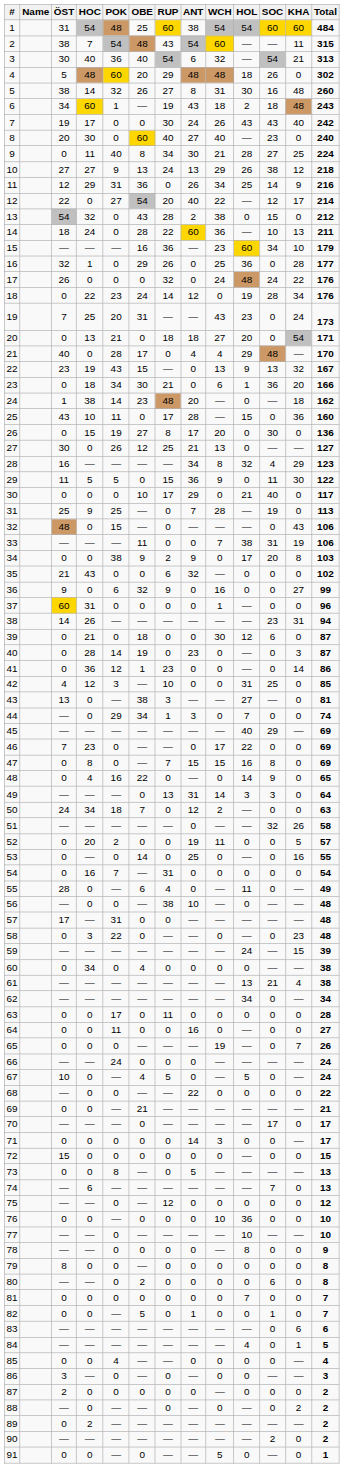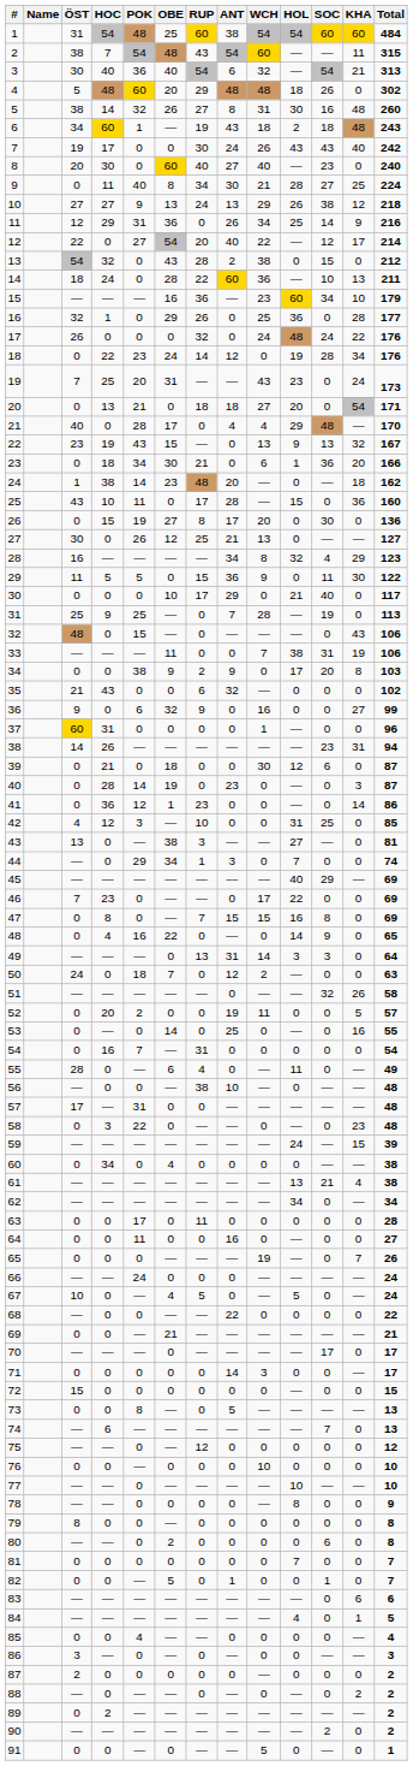 <table class="wikitable sortable" style="text-align:center;">
 <tr>
 <th>#</th>
 <th>Name</th>
 <th>ÖST</th>
 <th>HOC</th>
 <th>POK</th>
 <th>OBE</th>
 <th>RUP</th>
 <th>ANT</th>
 <th>WCH</th>
 <th>HOL</th>
 <th>SOC</th>
 <th>KHA</th>
 <th>Total</th>
 </tr>
 <tr>
 <td>1</td>
 <td align="left"></td>
 <td>31</td>
 <td bgcolor="silver">54</td>
 <td bgcolor=CC9966>48</td>
 <td>25</td>
 <td bgcolor="gold">60</td>
 <td>38</td>
 <td bgcolor="silver">54</td>
 <td bgcolor="silver">54</td>
 <td bgcolor="gold">60</td>
 <td bgcolor="gold">60</td>
 <td><strong>484</strong></td>
 </tr>
 <tr>
 <td>2</td>
 <td align="left"></td>
 <td>38</td>
 <td>7</td>
 <td bgcolor="silver">54</td>
 <td bgcolor=CC9966>48</td>
 <td>43</td>
 <td bgcolor="silver">54</td>
 <td bgcolor="gold">60</td>
 <td>—</td>
 <td>—</td>
 <td>11</td>
 <td><strong>315</strong></td>
 </tr>
 <tr>
 <td>3</td>
 <td align="left"></td>
 <td>30</td>
 <td>40</td>
 <td>36</td>
 <td>40</td>
 <td bgcolor="silver">54</td>
 <td>6</td>
 <td>32</td>
 <td>—</td>
 <td bgcolor="silver">54</td>
 <td>21</td>
 <td><strong>313</strong></td>
 </tr>
 <tr>
 <td>4</td>
 <td align="left"></td>
 <td>5</td>
 <td bgcolor=CC9966>48</td>
 <td bgcolor="gold">60</td>
 <td>20</td>
 <td>29</td>
 <td bgcolor=CC9966>48</td>
 <td bgcolor=CC9966>48</td>
 <td>18</td>
 <td>26</td>
 <td>0</td>
 <td><strong>302</strong></td>
 </tr>
 <tr>
 <td>5</td>
 <td align="left"></td>
 <td>38</td>
 <td>14</td>
 <td>32</td>
 <td>26</td>
 <td>27</td>
 <td>8</td>
 <td>31</td>
 <td>30</td>
 <td>16</td>
 <td>48</td>
 <td><strong>260</strong></td>
 </tr>
 <tr>
 <td>6</td>
 <td align="left"></td>
 <td>34</td>
 <td bgcolor="gold">60</td>
 <td>1</td>
 <td>—</td>
 <td>19</td>
 <td>43</td>
 <td>18</td>
 <td>2</td>
 <td>18</td>
 <td bgcolor=CC9966>48</td>
 <td><strong>243</strong></td>
 </tr>
 <tr>
 <td>7</td>
 <td align="left"></td>
 <td>19</td>
 <td>17</td>
 <td>0</td>
 <td>0</td>
 <td>30</td>
 <td>24</td>
 <td>26</td>
 <td>43</td>
 <td>43</td>
 <td>40</td>
 <td><strong>242</strong></td>
 </tr>
 <tr>
 <td>8</td>
 <td align="left"></td>
 <td>20</td>
 <td>30</td>
 <td>0</td>
 <td bgcolor="gold">60</td>
 <td>40</td>
 <td>27</td>
 <td>40</td>
 <td>—</td>
 <td>23</td>
 <td>0</td>
 <td><strong>240</strong></td>
 </tr>
 <tr>
 <td>9</td>
 <td align="left"></td>
 <td>0</td>
 <td>11</td>
 <td>40</td>
 <td>8</td>
 <td>34</td>
 <td>30</td>
 <td>21</td>
 <td>28</td>
 <td>27</td>
 <td>25</td>
 <td><strong>224</strong></td>
 </tr>
 <tr>
 <td>10</td>
 <td align="left"></td>
 <td>27</td>
 <td>27</td>
 <td>9</td>
 <td>13</td>
 <td>24</td>
 <td>13</td>
 <td>29</td>
 <td>26</td>
 <td>38</td>
 <td>12</td>
 <td><strong>218</strong></td>
 </tr>
 <tr>
 <td>11</td>
 <td align="left"></td>
 <td>12</td>
 <td>29</td>
 <td>31</td>
 <td>36</td>
 <td>0</td>
 <td>26</td>
 <td>34</td>
 <td>25</td>
 <td>14</td>
 <td>9</td>
 <td><strong>216</strong></td>
 </tr>
 <tr>
 <td>12</td>
 <td align="left"></td>
 <td>22</td>
 <td>0</td>
 <td>27</td>
 <td bgcolor="silver">54</td>
 <td>20</td>
 <td>40</td>
 <td>22</td>
 <td>—</td>
 <td>12</td>
 <td>17</td>
 <td><strong>214</strong></td>
 </tr>
 <tr>
 <td>13</td>
 <td align="left"></td>
 <td bgcolor="silver">54</td>
 <td>32</td>
 <td>0</td>
 <td>43</td>
 <td>28</td>
 <td>2</td>
 <td>38</td>
 <td>0</td>
 <td>15</td>
 <td>0</td>
 <td><strong>212</strong></td>
 </tr>
 <tr>
 <td>14</td>
 <td align="left"></td>
 <td>18</td>
 <td>24</td>
 <td>0</td>
 <td>28</td>
 <td>22</td>
 <td bgcolor="gold">60</td>
 <td>36</td>
 <td>—</td>
 <td>10</td>
 <td>13</td>
 <td><strong>211</strong></td>
 </tr>
 <tr>
 <td>15</td>
 <td align="left"></td>
 <td>—</td>
 <td>—</td>
 <td>—</td>
 <td>16</td>
 <td>36</td>
 <td>—</td>
 <td>23</td>
 <td bgcolor="gold">60</td>
 <td>34</td>
 <td>10</td>
 <td><strong>179</strong></td>
 </tr>
 <tr>
 <td>16</td>
 <td align="left"></td>
 <td>32</td>
 <td>1</td>
 <td>0</td>
 <td>29</td>
 <td>26</td>
 <td>0</td>
 <td>25</td>
 <td>36</td>
 <td>0</td>
 <td>28</td>
 <td><strong>177</strong></td>
 </tr>
 <tr>
 <td>17</td>
 <td align="left"></td>
 <td>26</td>
 <td>0</td>
 <td>0</td>
 <td>0</td>
 <td>32</td>
 <td>0</td>
 <td>24</td>
 <td bgcolor=CC9966>48</td>
 <td>24</td>
 <td>22</td>
 <td><strong>176</strong></td>
 </tr>
 <tr>
 <td>18</td>
 <td align="left"></td>
 <td>0</td>
 <td>22</td>
 <td>23</td>
 <td>24</td>
 <td>14</td>
 <td>12</td>
 <td>0</td>
 <td>19</td>
 <td>28</td>
 <td>34</td>
 <td><strong>176</strong></td>
 </tr>
 <tr>
 <td>19</td>
 <td align="left"></td>
 <td>7</td>
 <td>25</td>
 <td>20</td>
 <td>31</td>
 <td>—</td>
 <td>—</td>
 <td>43</td>
 <td>23</td>
 <td>0</td>
 <td>24</td>
 <td><br><strong>173</strong></td>
 </tr>
 <tr>
 <td>20</td>
 <td align="left"></td>
 <td>0</td>
 <td>13</td>
 <td>21</td>
 <td>0</td>
 <td>18</td>
 <td>18</td>
 <td>27</td>
 <td>20</td>
 <td>0</td>
 <td bgcolor="silver">54</td>
 <td><strong>171</strong></td>
 </tr>
 <tr>
 <td>21</td>
 <td align="left"></td>
 <td>40</td>
 <td>0</td>
 <td>28</td>
 <td>17</td>
 <td>0</td>
 <td>4</td>
 <td>4</td>
 <td>29</td>
 <td bgcolor=CC9966>48</td>
 <td>—</td>
 <td><strong>170</strong></td>
 </tr>
 <tr>
 <td>22</td>
 <td align="left"></td>
 <td>23</td>
 <td>19</td>
 <td>43</td>
 <td>15</td>
 <td>—</td>
 <td>0</td>
 <td>13</td>
 <td>9</td>
 <td>13</td>
 <td>32</td>
 <td><strong>167</strong></td>
 </tr>
 <tr>
 <td>23</td>
 <td align="left"></td>
 <td>0</td>
 <td>18</td>
 <td>34</td>
 <td>30</td>
 <td>21</td>
 <td>0</td>
 <td>6</td>
 <td>1</td>
 <td>36</td>
 <td>20</td>
 <td><strong>166</strong></td>
 </tr>
 <tr>
 <td>24</td>
 <td align="left"></td>
 <td>1</td>
 <td>38</td>
 <td>14</td>
 <td>23</td>
 <td bgcolor=CC9966>48</td>
 <td>20</td>
 <td>—</td>
 <td>0</td>
 <td>—</td>
 <td>18</td>
 <td><strong>162</strong></td>
 </tr>
 <tr>
 <td>25</td>
 <td align="left"></td>
 <td>43</td>
 <td>10</td>
 <td>11</td>
 <td>0</td>
 <td>17</td>
 <td>28</td>
 <td>—</td>
 <td>15</td>
 <td>0</td>
 <td>36</td>
 <td><strong>160</strong></td>
 </tr>
 <tr>
 <td>26</td>
 <td align="left"></td>
 <td>0</td>
 <td>15</td>
 <td>19</td>
 <td>27</td>
 <td>8</td>
 <td>17</td>
 <td>20</td>
 <td>0</td>
 <td>30</td>
 <td>0</td>
 <td><strong>136</strong></td>
 </tr>
 <tr>
 <td>27</td>
 <td align="left"></td>
 <td>30</td>
 <td>0</td>
 <td>26</td>
 <td>12</td>
 <td>25</td>
 <td>21</td>
 <td>13</td>
 <td>0</td>
 <td>—</td>
 <td>—</td>
 <td><strong>127</strong></td>
 </tr>
 <tr>
 <td>28</td>
 <td align="left"></td>
 <td>16</td>
 <td>—</td>
 <td>—</td>
 <td>—</td>
 <td>—</td>
 <td>34</td>
 <td>8</td>
 <td>32</td>
 <td>4</td>
 <td>29</td>
 <td><strong>123</strong></td>
 </tr>
 <tr>
 <td>29</td>
 <td align="left"></td>
 <td>11</td>
 <td>5</td>
 <td>5</td>
 <td>0</td>
 <td>15</td>
 <td>36</td>
 <td>9</td>
 <td>0</td>
 <td>11</td>
 <td>30</td>
 <td><strong>122</strong></td>
 </tr>
 <tr>
 <td>30</td>
 <td align="left"></td>
 <td>0</td>
 <td>0</td>
 <td>0</td>
 <td>10</td>
 <td>17</td>
 <td>29</td>
 <td>0</td>
 <td>21</td>
 <td>40</td>
 <td>0</td>
 <td><strong>117</strong></td>
 </tr>
 <tr>
 <td>31</td>
 <td align="left"></td>
 <td>25</td>
 <td>9</td>
 <td>25</td>
 <td>—</td>
 <td>0</td>
 <td>7</td>
 <td>28</td>
 <td>—</td>
 <td>19</td>
 <td>0</td>
 <td><strong>113</strong></td>
 </tr>
 <tr>
 <td>32</td>
 <td align="left"></td>
 <td bgcolor=CC9966>48</td>
 <td>0</td>
 <td>15</td>
 <td>—</td>
 <td>0</td>
 <td>—</td>
 <td>—</td>
 <td>—</td>
 <td>0</td>
 <td>43</td>
 <td><strong>106</strong></td>
 </tr>
 <tr>
 <td>33</td>
 <td align="left"></td>
 <td>—</td>
 <td>—</td>
 <td>—</td>
 <td>11</td>
 <td>0</td>
 <td>0</td>
 <td>7</td>
 <td>38</td>
 <td>31</td>
 <td>19</td>
 <td><strong>106</strong></td>
 </tr>
 <tr>
 <td>34</td>
 <td align="left"></td>
 <td>0</td>
 <td>0</td>
 <td>38</td>
 <td>9</td>
 <td>2</td>
 <td>9</td>
 <td>0</td>
 <td>17</td>
 <td>20</td>
 <td>8</td>
 <td><strong>103</strong></td>
 </tr>
 <tr>
 <td>35</td>
 <td align="left"></td>
 <td>21</td>
 <td>43</td>
 <td>0</td>
 <td>0</td>
 <td>6</td>
 <td>32</td>
 <td>—</td>
 <td>0</td>
 <td>0</td>
 <td>0</td>
 <td><strong>102</strong></td>
 </tr>
 <tr>
 <td>36</td>
 <td align="left"></td>
 <td>9</td>
 <td>0</td>
 <td>6</td>
 <td>32</td>
 <td>9</td>
 <td>0</td>
 <td>16</td>
 <td>0</td>
 <td>0</td>
 <td>27</td>
 <td><strong>99</strong></td>
 </tr>
 <tr>
 <td>37</td>
 <td align="left"></td>
 <td bgcolor="gold">60</td>
 <td>31</td>
 <td>0</td>
 <td>0</td>
 <td>0</td>
 <td>0</td>
 <td>1</td>
 <td>—</td>
 <td>0</td>
 <td>0</td>
 <td><strong>96</strong></td>
 </tr>
 <tr>
 <td>38</td>
 <td align="left"></td>
 <td>14</td>
 <td>26</td>
 <td>—</td>
 <td>—</td>
 <td>—</td>
 <td>—</td>
 <td>—</td>
 <td>—</td>
 <td>23</td>
 <td>31</td>
 <td><strong>94</strong></td>
 </tr>
 <tr>
 <td>39</td>
 <td align="left"></td>
 <td>0</td>
 <td>21</td>
 <td>0</td>
 <td>18</td>
 <td>0</td>
 <td>0</td>
 <td>30</td>
 <td>12</td>
 <td>6</td>
 <td>0</td>
 <td><strong>87</strong></td>
 </tr>
 <tr>
 <td>40</td>
 <td align="left"></td>
 <td>0</td>
 <td>28</td>
 <td>14</td>
 <td>19</td>
 <td>0</td>
 <td>23</td>
 <td>0</td>
 <td>—</td>
 <td>0</td>
 <td>3</td>
 <td><strong>87</strong></td>
 </tr>
 <tr>
 <td>41</td>
 <td align="left"></td>
 <td>0</td>
 <td>36</td>
 <td>12</td>
 <td>1</td>
 <td>23</td>
 <td>0</td>
 <td>0</td>
 <td>—</td>
 <td>0</td>
 <td>14</td>
 <td><strong>86</strong></td>
 </tr>
 <tr>
 <td>42</td>
 <td align="left"></td>
 <td>4</td>
 <td>12</td>
 <td>3</td>
 <td>—</td>
 <td>10</td>
 <td>0</td>
 <td>0</td>
 <td>31</td>
 <td>25</td>
 <td>0</td>
 <td><strong>85</strong></td>
 </tr>
 <tr>
 <td>43</td>
 <td align="left"></td>
 <td>13</td>
 <td>0</td>
 <td>—</td>
 <td>38</td>
 <td>3</td>
 <td>—</td>
 <td>—</td>
 <td>27</td>
 <td>—</td>
 <td>0</td>
 <td><strong>81</strong></td>
 </tr>
 <tr>
 <td>44</td>
 <td align="left"></td>
 <td>—</td>
 <td>0</td>
 <td>29</td>
 <td>34</td>
 <td>1</td>
 <td>3</td>
 <td>0</td>
 <td>7</td>
 <td>0</td>
 <td>0</td>
 <td><strong>74</strong></td>
 </tr>
 <tr>
 <td>45</td>
 <td align="left"></td>
 <td>—</td>
 <td>—</td>
 <td>—</td>
 <td>—</td>
 <td>—</td>
 <td>—</td>
 <td>—</td>
 <td>40</td>
 <td>29</td>
 <td>—</td>
 <td><strong>69</strong></td>
 </tr>
 <tr>
 <td>46</td>
 <td align="left"></td>
 <td>7</td>
 <td>23</td>
 <td>0</td>
 <td>—</td>
 <td>—</td>
 <td>0</td>
 <td>17</td>
 <td>22</td>
 <td>0</td>
 <td>0</td>
 <td><strong>69</strong></td>
 </tr>
 <tr>
 <td>47</td>
 <td align="left"></td>
 <td>0</td>
 <td>8</td>
 <td>0</td>
 <td>—</td>
 <td>7</td>
 <td>15</td>
 <td>15</td>
 <td>16</td>
 <td>8</td>
 <td>0</td>
 <td><strong>69</strong></td>
 </tr>
 <tr>
 <td>48</td>
 <td align="left"></td>
 <td>0</td>
 <td>4</td>
 <td>16</td>
 <td>22</td>
 <td>0</td>
 <td>—</td>
 <td>0</td>
 <td>14</td>
 <td>9</td>
 <td>0</td>
 <td><strong>65</strong></td>
 </tr>
 <tr>
 <td>49</td>
 <td align="left"></td>
 <td>—</td>
 <td>—</td>
 <td>—</td>
 <td>0</td>
 <td>13</td>
 <td>31</td>
 <td>14</td>
 <td>3</td>
 <td>3</td>
 <td>0</td>
 <td><strong>64</strong></td>
 </tr>
 <tr>
 <td>50</td>
 <td align="left"></td>
 <td>24</td>
-<td>34</td>
+<td>0</td>
 <td>18</td>
 <td>7</td>
 <td>0</td>
 <td>12</td>
 <td>2</td>
 <td>—</td>
 <td>0</td>
 <td>0</td>
 <td><strong>63</strong></td>
 </tr>
 <tr>
 <td>51</td>
 <td align="left"></td>
 <td>—</td>
 <td>—</td>
 <td>—</td>
 <td>—</td>
 <td>—</td>
 <td>0</td>
 <td>—</td>
 <td>—</td>
 <td>32</td>
 <td>26</td>
 <td><strong>58</strong></td>
 </tr>
 <tr>
 <td>52</td>
 <td align="left"></td>
 <td>0</td>
 <td>20</td>
 <td>2</td>
 <td>0</td>
 <td>0</td>
 <td>19</td>
 <td>11</td>
 <td>0</td>
 <td>0</td>
 <td>5</td>
 <td><strong>57</strong></td>
 </tr>
 <tr>
 <td>53</td>
 <td align="left"></td>
 <td>0</td>
 <td>—</td>
 <td>0</td>
 <td>14</td>
 <td>0</td>
 <td>25</td>
 <td>0</td>
 <td>—</td>
 <td>0</td>
 <td>16</td>
 <td><strong>55</strong></td>
 </tr>
 <tr>
 <td>54</td>
 <td align="left"></td>
 <td>0</td>
 <td>16</td>
 <td>7</td>
 <td>—</td>
 <td>31</td>
 <td>0</td>
 <td>0</td>
 <td>0</td>
 <td>0</td>
 <td>0</td>
 <td><strong>54</strong></td>
 </tr>
 <tr>
 <td>55</td>
 <td align="left"></td>
 <td>28</td>
 <td>0</td>
 <td>—</td>
 <td>6</td>
 <td>4</td>
 <td>0</td>
 <td>—</td>
 <td>11</td>
 <td>0</td>
 <td>—</td>
 <td><strong>49</strong></td>
 </tr>
 <tr>
 <td>56</td>
 <td align="left"></td>
 <td>—</td>
 <td>0</td>
 <td>0</td>
 <td>—</td>
 <td>38</td>
 <td>10</td>
 <td>—</td>
 <td>0</td>
 <td>—</td>
 <td>—</td>
 <td><strong>48</strong></td>
 </tr>
 <tr>
 <td>57</td>
 <td align="left"></td>
 <td>17</td>
 <td>—</td>
 <td>31</td>
 <td>0</td>
 <td>0</td>
 <td>—</td>
 <td>—</td>
 <td>—</td>
 <td>—</td>
 <td>—</td>
 <td><strong>48</strong></td>
 </tr>
 <tr>
 <td>58</td>
 <td align="left"></td>
 <td>0</td>
 <td>3</td>
 <td>22</td>
 <td>0</td>
 <td>—</td>
 <td>—</td>
 <td>0</td>
 <td>—</td>
 <td>0</td>
 <td>23</td>
 <td><strong>48</strong></td>
 </tr>
 <tr>
 <td>59</td>
 <td align="left"></td>
 <td>—</td>
 <td>—</td>
 <td>—</td>
 <td>—</td>
 <td>—</td>
 <td>—</td>
 <td>—</td>
 <td>24</td>
 <td>—</td>
 <td>15</td>
 <td><strong>39</strong></td>
 </tr>
 <tr>
 <td>60</td>
 <td align="left"></td>
 <td>0</td>
 <td>34</td>
 <td>0</td>
 <td>4</td>
 <td>0</td>
 <td>0</td>
 <td>0</td>
 <td>0</td>
 <td>—</td>
 <td>—</td>
 <td><strong>38</strong></td>
 </tr>
 <tr>
 <td>61</td>
 <td align="left"></td>
 <td>—</td>
 <td>—</td>
 <td>—</td>
 <td>—</td>
 <td>—</td>
 <td>—</td>
 <td>—</td>
 <td>13</td>
 <td>21</td>
 <td>4</td>
 <td><strong>38</strong></td>
 </tr>
 <tr>
 <td>62</td>
 <td align="left"></td>
 <td>—</td>
 <td>—</td>
 <td>—</td>
 <td>—</td>
 <td>—</td>
 <td>—</td>
 <td>—</td>
 <td>34</td>
 <td>0</td>
 <td>—</td>
 <td><strong>34</strong></td>
 </tr>
 <tr>
 <td>63</td>
 <td align="left"></td>
 <td>0</td>
 <td>0</td>
 <td>17</td>
 <td>0</td>
 <td>11</td>
 <td>0</td>
 <td>0</td>
 <td>0</td>
 <td>0</td>
 <td>0</td>
 <td><strong>28</strong></td>
 </tr>
 <tr>
 <td>64</td>
 <td align="left"></td>
 <td>0</td>
 <td>0</td>
 <td>11</td>
 <td>0</td>
 <td>0</td>
 <td>16</td>
 <td>0</td>
 <td>—</td>
 <td>0</td>
 <td>0</td>
 <td><strong>27</strong></td>
 </tr>
 <tr>
 <td>65</td>
 <td align="left"></td>
 <td>0</td>
 <td>0</td>
 <td>0</td>
 <td>—</td>
 <td>—</td>
 <td>—</td>
 <td>19</td>
 <td>—</td>
 <td>0</td>
 <td>7</td>
 <td><strong>26</strong></td>
 </tr>
 <tr>
 <td>66</td>
 <td align="left"></td>
 <td>—</td>
 <td>—</td>
 <td>24</td>
 <td>0</td>
 <td>0</td>
 <td>0</td>
 <td>—</td>
 <td>—</td>
 <td>—</td>
 <td>—</td>
 <td><strong>24</strong></td>
 </tr>
 <tr>
 <td>67</td>
 <td align="left"></td>
 <td>10</td>
 <td>0</td>
 <td>—</td>
 <td>4</td>
 <td>5</td>
 <td>0</td>
 <td>—</td>
 <td>5</td>
 <td>0</td>
 <td>—</td>
 <td><strong>24</strong></td>
 </tr>
 <tr>
 <td>68</td>
 <td align="left"></td>
 <td>—</td>
 <td>0</td>
 <td>0</td>
 <td>—</td>
 <td>—</td>
 <td>22</td>
 <td>0</td>
 <td>0</td>
 <td>0</td>
 <td>0</td>
 <td><strong>22</strong></td>
 </tr>
 <tr>
 <td>69</td>
 <td align="left"></td>
 <td>0</td>
 <td>0</td>
 <td>—</td>
 <td>21</td>
 <td>—</td>
 <td>—</td>
 <td>—</td>
 <td>—</td>
 <td>—</td>
 <td>—</td>
 <td><strong>21</strong></td>
 </tr>
 <tr>
 <td>70</td>
 <td align="left"></td>
 <td>—</td>
 <td>—</td>
 <td>—</td>
 <td>0</td>
 <td>—</td>
 <td>—</td>
 <td>—</td>
 <td>—</td>
 <td>17</td>
 <td>0</td>
 <td><strong>17</strong></td>
 </tr>
 <tr>
 <td>71</td>
 <td align="left"></td>
 <td>0</td>
 <td>0</td>
 <td>0</td>
 <td>0</td>
 <td>0</td>
 <td>14</td>
 <td>3</td>
 <td>0</td>
 <td>0</td>
 <td>—</td>
 <td><strong>17</strong></td>
 </tr>
 <tr>
 <td>72</td>
 <td align="left"></td>
 <td>15</td>
 <td>0</td>
 <td>0</td>
 <td>0</td>
 <td>0</td>
 <td>0</td>
 <td>0</td>
 <td>—</td>
 <td>0</td>
 <td>0</td>
 <td><strong>15</strong></td>
 </tr>
 <tr>
 <td>73</td>
 <td align="left"></td>
 <td>0</td>
 <td>0</td>
 <td>8</td>
 <td>—</td>
 <td>0</td>
 <td>5</td>
 <td>—</td>
 <td>—</td>
 <td>—</td>
 <td>—</td>
 <td><strong>13</strong></td>
 </tr>
 <tr>
 <td>74</td>
 <td align="left"></td>
 <td>—</td>
 <td>6</td>
 <td>—</td>
 <td>—</td>
 <td>—</td>
 <td>—</td>
 <td>—</td>
 <td>—</td>
 <td>7</td>
 <td>0</td>
 <td><strong>13</strong></td>
 </tr>
 <tr>
 <td>75</td>
 <td align="left"></td>
 <td>—</td>
 <td>—</td>
 <td>0</td>
 <td>—</td>
 <td>12</td>
 <td>0</td>
 <td>0</td>
 <td>0</td>
 <td>0</td>
 <td>0</td>
 <td><strong>12</strong></td>
 </tr>
 <tr>
 <td>76</td>
 <td align="left"></td>
 <td>0</td>
 <td>0</td>
 <td>—</td>
 <td>0</td>
 <td>0</td>
 <td>0</td>
 <td>10</td>
-<td>36</td>
+<td>0</td>
 <td>0</td>
 <td>0</td>
 <td><strong>10</strong></td>
 </tr>
 <tr>
 <td>77</td>
 <td align="left"></td>
 <td>—</td>
 <td>—</td>
 <td>0</td>
 <td>—</td>
 <td>—</td>
 <td>—</td>
 <td>—</td>
 <td>10</td>
 <td>—</td>
 <td>—</td>
 <td><strong>10</strong></td>
 </tr>
 <tr>
 <td>78</td>
 <td align="left"></td>
 <td>—</td>
 <td>—</td>
 <td>0</td>
 <td>0</td>
 <td>0</td>
 <td>0</td>
 <td>—</td>
 <td>8</td>
 <td>0</td>
 <td>0</td>
 <td><strong>9</strong></td>
 </tr>
 <tr>
 <td>79</td>
 <td align="left"></td>
 <td>8</td>
 <td>0</td>
 <td>0</td>
 <td>—</td>
 <td>0</td>
 <td>0</td>
 <td>0</td>
 <td>0</td>
 <td>0</td>
 <td>0</td>
 <td><strong>8</strong></td>
 </tr>
 <tr>
 <td>80</td>
 <td align="left"></td>
 <td>—</td>
 <td>—</td>
 <td>0</td>
 <td>2</td>
 <td>0</td>
 <td>0</td>
 <td>0</td>
 <td>0</td>
 <td>6</td>
 <td>0</td>
 <td><strong>8</strong></td>
 </tr>
 <tr>
 <td>81</td>
 <td align="left"></td>
 <td>0</td>
 <td>0</td>
 <td>0</td>
 <td>0</td>
 <td>0</td>
 <td>0</td>
 <td>0</td>
 <td>7</td>
 <td>0</td>
 <td>0</td>
 <td><strong>7</strong></td>
 </tr>
 <tr>
 <td>82</td>
 <td align="left"></td>
 <td>0</td>
 <td>0</td>
 <td>—</td>
 <td>5</td>
 <td>0</td>
 <td>1</td>
 <td>0</td>
 <td>0</td>
 <td>1</td>
 <td>0</td>
 <td><strong>7</strong></td>
 </tr>
 <tr>
 <td>83</td>
 <td align="left"></td>
 <td>—</td>
 <td>—</td>
 <td>—</td>
 <td>—</td>
 <td>—</td>
 <td>—</td>
 <td>—</td>
 <td>—</td>
 <td>0</td>
 <td>6</td>
 <td><strong>6</strong></td>
 </tr>
 <tr>
 <td>84</td>
 <td align="left"></td>
 <td>—</td>
 <td>—</td>
 <td>—</td>
 <td>—</td>
 <td>—</td>
 <td>—</td>
 <td>—</td>
 <td>4</td>
 <td>0</td>
 <td>1</td>
 <td><strong>5</strong></td>
 </tr>
 <tr>
 <td>85</td>
 <td align="left"></td>
 <td>0</td>
 <td>0</td>
 <td>4</td>
 <td>—</td>
 <td>—</td>
 <td>0</td>
 <td>0</td>
 <td>0</td>
 <td>0</td>
 <td>—</td>
 <td><strong>4</strong></td>
 </tr>
 <tr>
 <td>86</td>
 <td align="left"></td>
 <td>3</td>
 <td>—</td>
 <td>0</td>
 <td>—</td>
 <td>0</td>
 <td>—</td>
 <td>0</td>
 <td>0</td>
 <td>—</td>
 <td>—</td>
 <td><strong>3</strong></td>
 </tr>
 <tr>
 <td>87</td>
 <td align="left"></td>
 <td>2</td>
 <td>0</td>
 <td>0</td>
 <td>0</td>
 <td>0</td>
 <td>0</td>
 <td>—</td>
 <td>0</td>
 <td>0</td>
 <td>0</td>
 <td><strong>2</strong></td>
 </tr>
 <tr>
 <td>88</td>
 <td align="left"></td>
 <td>—</td>
 <td>0</td>
 <td>—</td>
 <td>—</td>
 <td>0</td>
 <td>—</td>
 <td>0</td>
 <td>—</td>
 <td>0</td>
 <td>2</td>
 <td><strong>2</strong></td>
 </tr>
 <tr>
 <td>89</td>
 <td align="left"></td>
 <td>0</td>
 <td>2</td>
 <td>—</td>
 <td>—</td>
 <td>—</td>
 <td>—</td>
 <td>—</td>
 <td>—</td>
 <td>—</td>
 <td>—</td>
 <td><strong>2</strong></td>
 </tr>
 <tr>
 <td>90</td>
 <td align="left"></td>
 <td>—</td>
 <td>—</td>
 <td>—</td>
 <td>—</td>
 <td>—</td>
 <td>—</td>
 <td>—</td>
 <td>—</td>
 <td>2</td>
 <td>0</td>
 <td><strong>2</strong></td>
 </tr>
 <tr>
 <td>91</td>
 <td align="left"></td>
 <td>0</td>
 <td>0</td>
 <td>—</td>
 <td>0</td>
 <td>—</td>
 <td>—</td>
 <td>5</td>
 <td>0</td>
 <td>—</td>
 <td>0</td>
 <td><strong>1</strong></td>
 </tr>
 </table>
